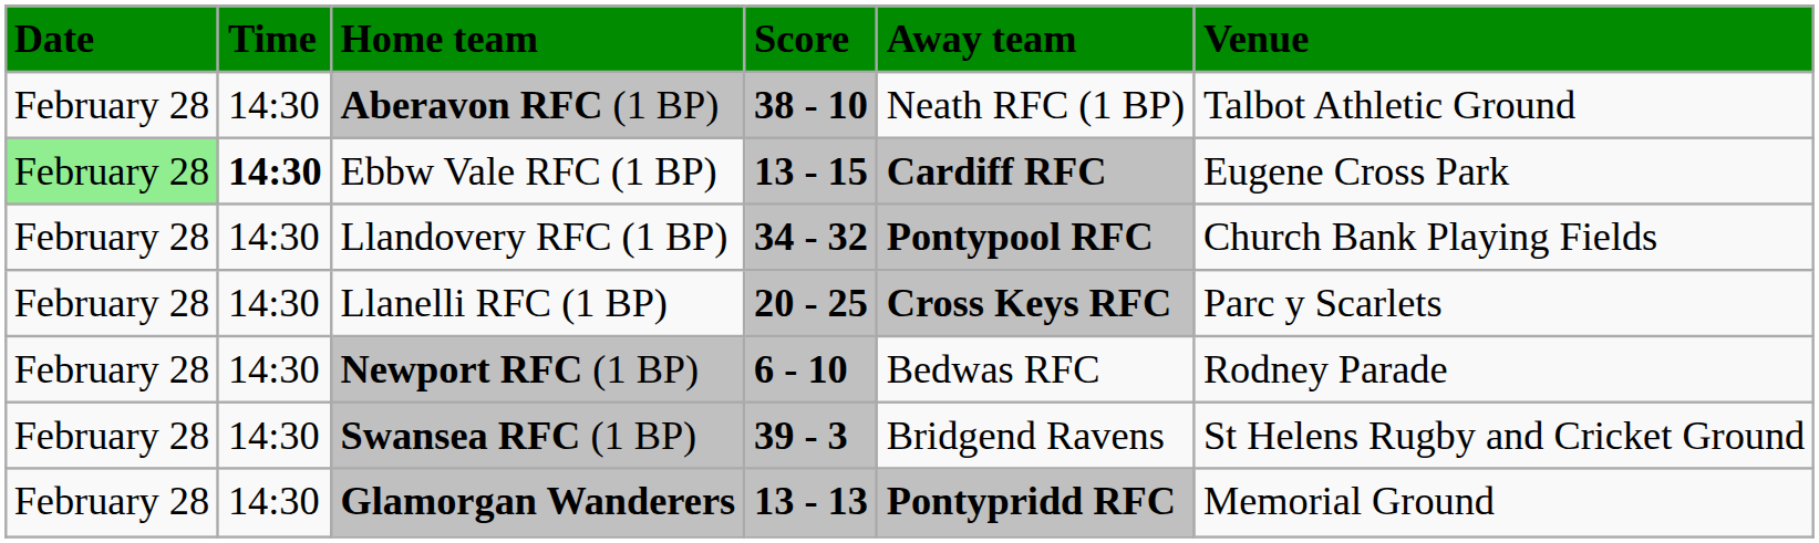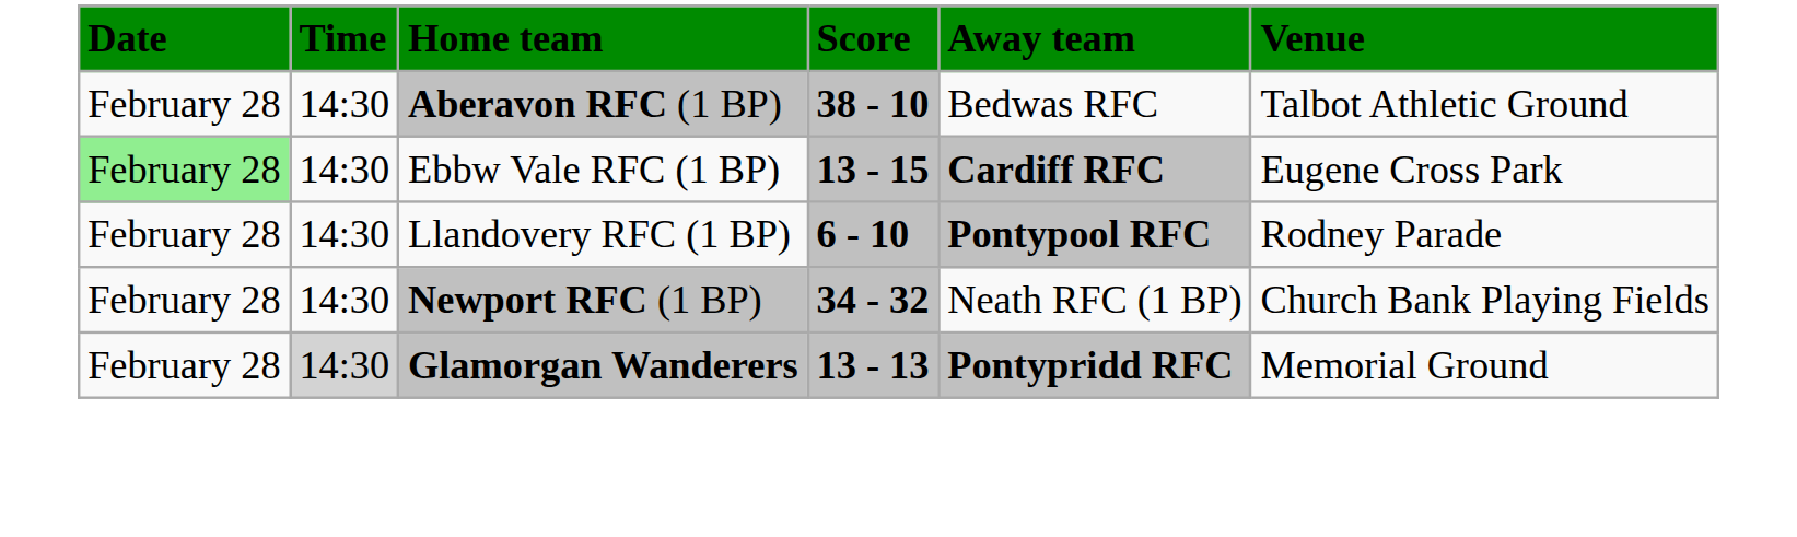 <table class="wikitable" style="margin:0.5em auto; font-size:95%">
 <tr bgcolor="#008B00">
 <td><strong>Date</strong></td>
 <td><strong>Time</strong></td>
 <td><strong>Home team</strong></td>
 <td><strong>Score</strong></td>
 <td><strong>Away team</strong></td>
 <td><strong>Venue</strong></td>
 </tr>
 <tr>
 <td>February 28</td>
 <td>14:30</td>
 <td bgcolor="silver"><strong>Aberavon RFC</strong> (1 BP)</td>
 <td bgcolor="silver"><strong>38 - 10</strong></td>
-<td>Neath RFC (1 BP)</td>
+<td>Bedwas RFC</td>
 <td>Talbot Athletic Ground</td>
 </tr>
 <tr>
 <td style="background: lightgreen;">February 28</td>
-<td><strong>14:30</strong></td>
+<td>14:30</td>
 <td>Ebbw Vale RFC (1 BP)</td>
 <td bgcolor="silver"><strong>13 - 15</strong></td>
 <td bgcolor="silver"><strong>Cardiff RFC</strong></td>
 <td>Eugene Cross Park</td>
 </tr>
 <tr>
 <td>February 28</td>
 <td>14:30</td>
 <td>Llandovery RFC (1 BP)</td>
-<td bgcolor="silver"><strong>34 - 32</strong></td>
+<td bgcolor="silver"><strong>6 - 10</strong></td>
 <td bgcolor="silver"><strong>Pontypool RFC</strong></td>
-<td>Church Bank Playing Fields</td>
-</tr>
-<tr>
-<td>February 28</td>
-<td>14:30</td>
-<td>Llanelli RFC (1 BP)</td>
-<td bgcolor="silver"><strong>20 - 25</strong></td>
-<td bgcolor="silver"><strong>Cross Keys RFC</strong></td>
-<td>Parc y Scarlets</td>
+<td>Rodney Parade</td>
 </tr>
 <tr>
 <td>February 28</td>
 <td>14:30</td>
 <td bgcolor="silver"><strong>Newport RFC</strong> (1 BP)</td>
-<td bgcolor="silver"><strong>6 - 10</strong></td>
-<td>Bedwas RFC</td>
-<td>Rodney Parade</td>
+<td bgcolor="silver"><strong>34 - 32</strong></td>
+<td>Neath RFC (1 BP)</td>
+<td>Church Bank Playing Fields</td>
 </tr>
 <tr>
 <td>February 28</td>
-<td>14:30</td>
-<td bgcolor="silver"><strong>Swansea RFC</strong> (1 BP)</td>
-<td bgcolor="silver"><strong>39 - 3</strong></td>
-<td>Bridgend Ravens</td>
-<td>St Helens Rugby and Cricket Ground</td>
-</tr>
-<tr>
-<td>February 28</td>
-<td>14:30</td>
+<td style="background: lightgrey;">14:30</td>
 <td bgcolor="silver"><strong>Glamorgan Wanderers</strong></td>
 <td bgcolor="silver"><strong>13 - 13</strong></td>
 <td bgcolor="silver"><strong>Pontypridd RFC</strong></td>
 <td>Memorial Ground</td>
 </tr>
 </table>
